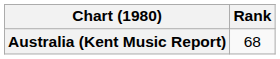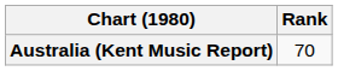 <table class="wikitable plainrowheaders">
 <tr>
 <th>Chart (1980)</th>
 <th>Rank</th>
 </tr>
 <tr>
 <th scope="row">Australia (Kent Music Report)</th>
-<td style="text-align:center;">68</td>
+<td style="text-align:center;">70</td>
 </tr>
 </table>
